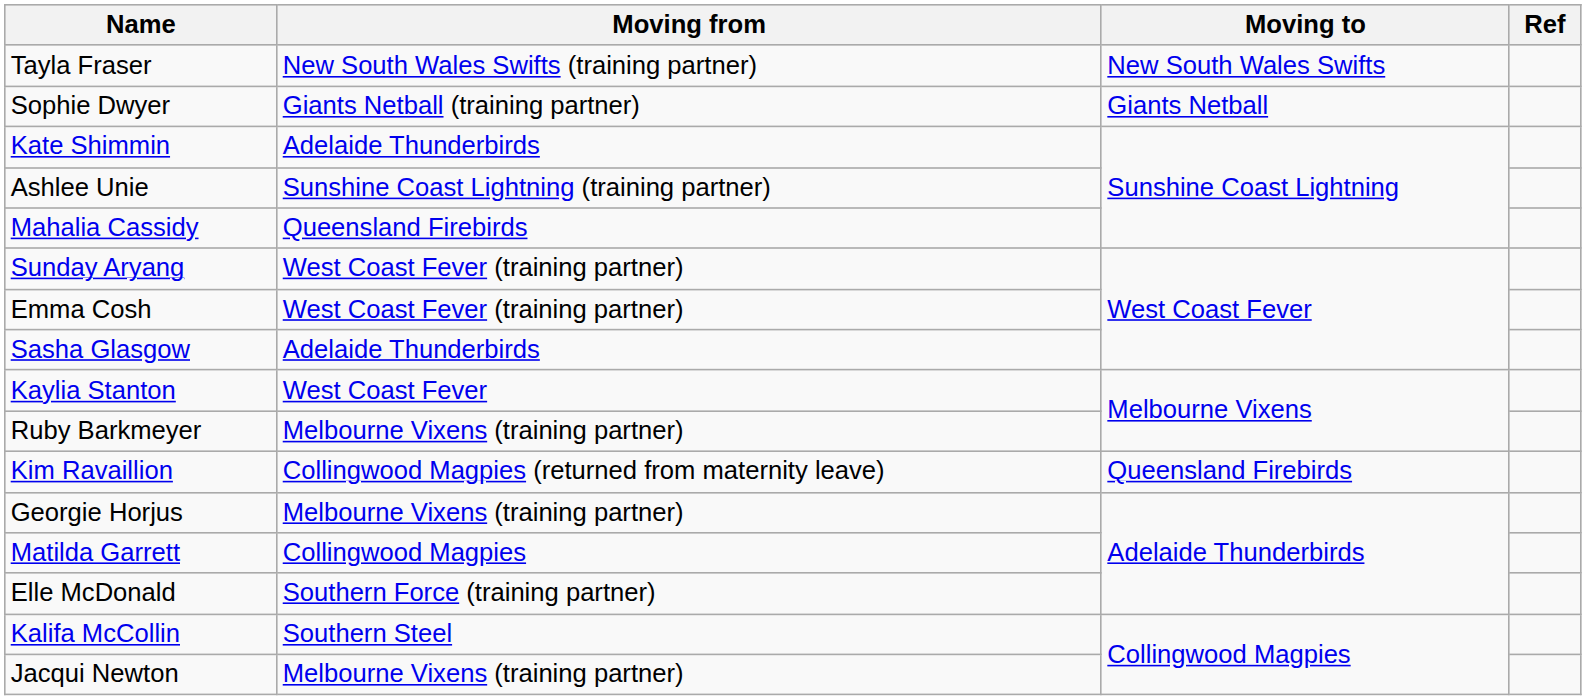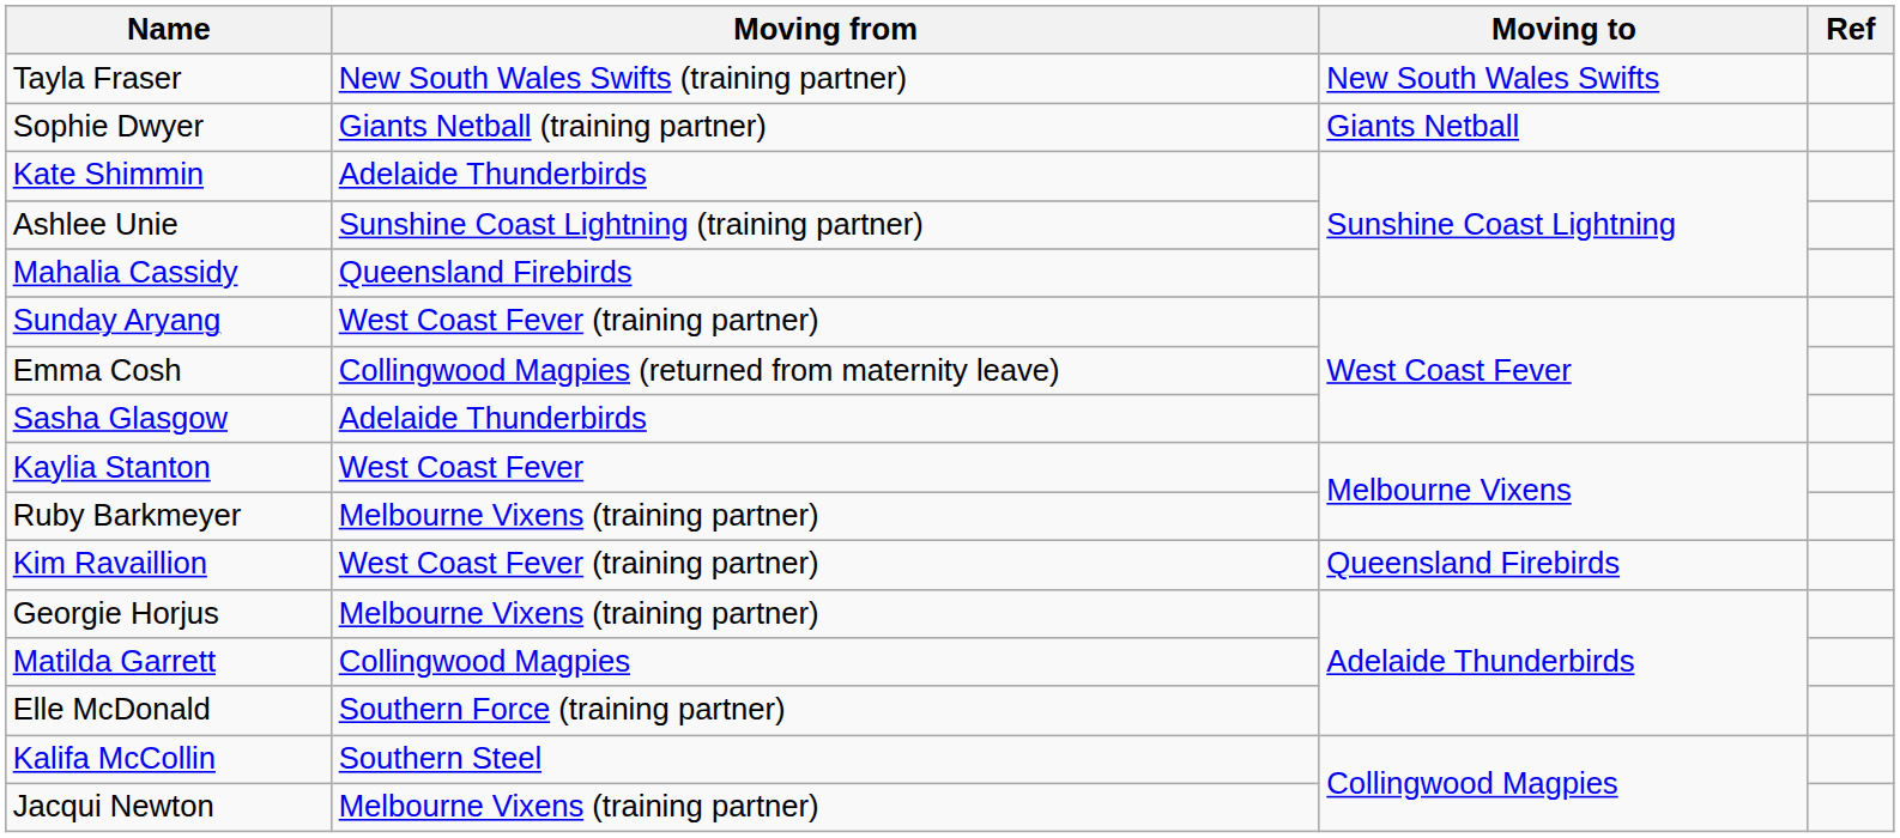 <table class="wikitable sortable" style="width:78%; text-align:center; text-align:left;">
 <tr>
 <th>Name</th>
 <th>Moving from</th>
 <th>Moving to</th>
 <th>Ref</th>
 </tr>
 <tr>
 <td> Tayla Fraser</td>
 <td> <a href='#'>New South Wales Swifts</a> (training partner)</td>
 <td> <a href='#'>New South Wales Swifts</a></td>
 <td style="text-align: center;"></td>
 </tr>
 <tr>
 <td> Sophie Dwyer</td>
 <td> <a href='#'>Giants Netball</a> (training partner)</td>
 <td> <a href='#'>Giants Netball</a></td>
 <td style="text-align: center;"></td>
 </tr>
 <tr>
 <td> <a href='#'>Kate Shimmin</a></td>
 <td> <a href='#'>Adelaide Thunderbirds</a></td>
 <td rowspan="3"> <a href='#'>Sunshine Coast Lightning</a></td>
 <td style="text-align: center;"></td>
 </tr>
 <tr>
 <td> Ashlee Unie</td>
 <td> <a href='#'>Sunshine Coast Lightning</a> (training partner)</td>
 <td style="text-align: center;"></td>
 </tr>
 <tr>
 <td> <a href='#'>Mahalia Cassidy</a></td>
 <td> <a href='#'>Queensland Firebirds</a></td>
 <td style="text-align: center;"></td>
 </tr>
 <tr>
 <td> <a href='#'>Sunday Aryang</a></td>
 <td> <a href='#'>West Coast Fever</a> (training partner)</td>
 <td rowspan="3"> <a href='#'>West Coast Fever</a></td>
 <td style="text-align: center;"></td>
 </tr>
 <tr>
 <td> Emma Cosh</td>
-<td> <a href='#'>West Coast Fever</a> (training partner)</td>
+<td> <a href='#'>Collingwood Magpies</a> (returned from maternity leave)</td>
 <td style="text-align: center;"></td>
 </tr>
 <tr>
 <td> <a href='#'>Sasha Glasgow</a></td>
 <td> <a href='#'>Adelaide Thunderbirds</a></td>
 <td style="text-align: center;"></td>
 </tr>
 <tr>
 <td> <a href='#'>Kaylia Stanton</a></td>
 <td> <a href='#'>West Coast Fever</a></td>
 <td rowspan="2"> <a href='#'>Melbourne Vixens</a></td>
 <td style="text-align: center;"></td>
 </tr>
 <tr>
 <td> Ruby Barkmeyer</td>
 <td> <a href='#'>Melbourne Vixens</a> (training partner)</td>
 <td style="text-align: center;"></td>
 </tr>
 <tr>
 <td> <a href='#'>Kim Ravaillion</a></td>
-<td> <a href='#'>Collingwood Magpies</a> (returned from maternity leave)</td>
+<td> <a href='#'>West Coast Fever</a> (training partner)</td>
 <td> <a href='#'>Queensland Firebirds</a></td>
 <td style="text-align: center;"></td>
 </tr>
 <tr>
 <td> Georgie Horjus</td>
 <td> <a href='#'>Melbourne Vixens</a> (training partner)</td>
 <td rowspan="3"> <a href='#'>Adelaide Thunderbirds</a></td>
 <td style="text-align: center;"></td>
 </tr>
 <tr>
 <td> <a href='#'>Matilda Garrett</a></td>
 <td> <a href='#'>Collingwood Magpies</a></td>
 <td style="text-align: center;"></td>
 </tr>
 <tr>
 <td> Elle McDonald</td>
 <td> <a href='#'>Southern Force</a> (training partner)</td>
 <td style="text-align: center;"></td>
 </tr>
 <tr>
 <td> <a href='#'>Kalifa McCollin</a></td>
 <td> <a href='#'>Southern Steel</a></td>
 <td rowspan="2"> <a href='#'>Collingwood Magpies</a></td>
 <td style="text-align: center;"></td>
 </tr>
 <tr>
 <td> Jacqui Newton</td>
 <td> <a href='#'>Melbourne Vixens</a> (training partner)</td>
 <td style="text-align: center;"></td>
 </tr>
 </table>
